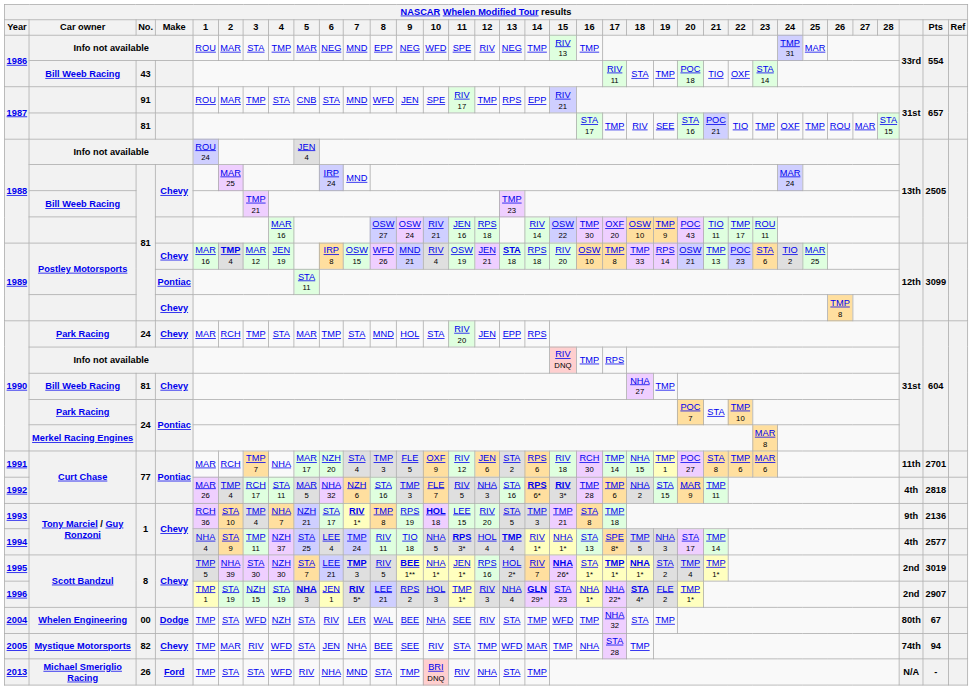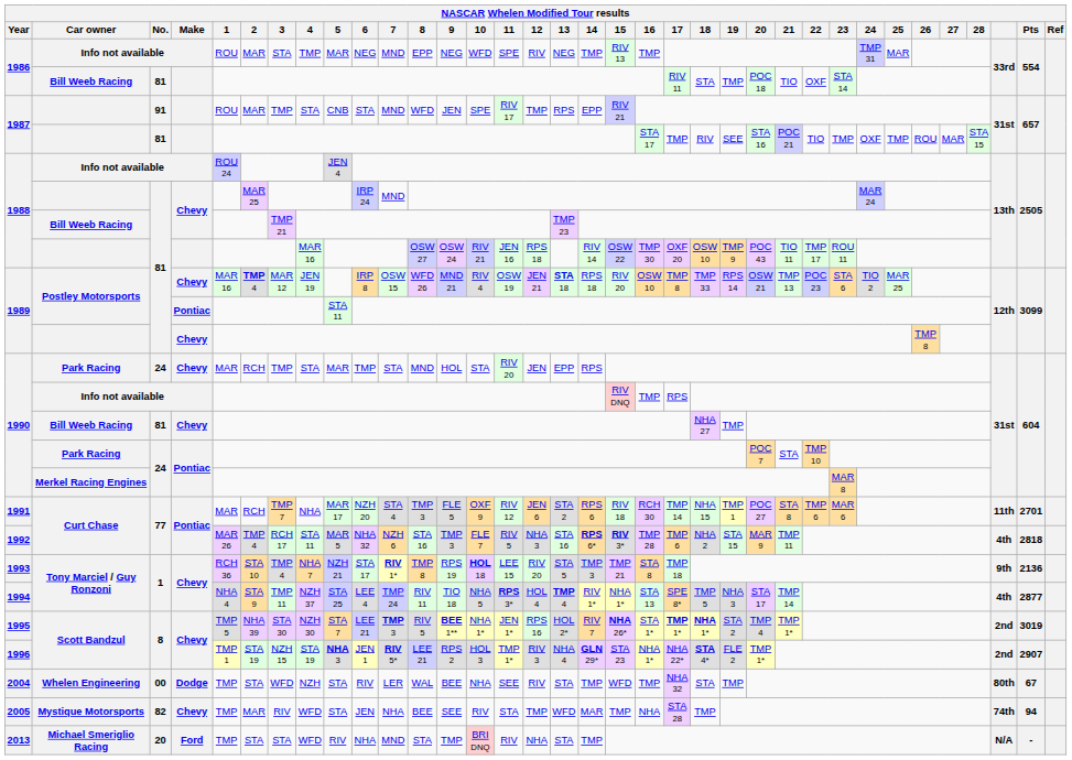 <table class="wikitable" style="text-align:center; font-size:75%">
 <tr>
 <th colspan=38><a href='#'>NASCAR</a> <a href='#'>Whelen Modified Tour</a> results</th>
 </tr>
 <tr>
 <th>Year</th>
 <th>Car owner</th>
 <th>No.</th>
 <th>Make</th>
 <th>1</th>
 <th>2</th>
 <th>3</th>
 <th>4</th>
 <th>5</th>
 <th>6</th>
 <th>7</th>
 <th>8</th>
 <th>9</th>
 <th>10</th>
 <th>11</th>
 <th>12</th>
 <th>13</th>
 <th>14</th>
 <th>15</th>
 <th>16</th>
 <th>17</th>
 <th>18</th>
 <th>19</th>
 <th>20</th>
 <th>21</th>
 <th>22</th>
 <th>23</th>
 <th>24</th>
 <th>25</th>
 <th>26</th>
 <th>27</th>
 <th>28</th>
 <th></th>
 <th>Pts</th>
 <th>Ref</th>
 </tr>
 <tr>
 <th rowspan=2><a href='#'>1986</a></th>
 <th colspan=3>Info not available</th>
 <td><a href='#'>ROU</a></td>
 <td><a href='#'>MAR</a></td>
 <td><a href='#'>STA</a></td>
 <td><a href='#'>TMP</a></td>
 <td><a href='#'>MAR</a></td>
 <td><a href='#'>NEG</a></td>
 <td><a href='#'>MND</a></td>
 <td><a href='#'>EPP</a></td>
 <td><a href='#'>NEG</a></td>
 <td><a href='#'>WFD</a></td>
 <td><a href='#'>SPE</a></td>
 <td><a href='#'>RIV</a></td>
 <td><a href='#'>NEG</a></td>
 <td><a href='#'>TMP</a></td>
 <td style="background:#DFFFDF"><a href='#'>RIV</a><br><small>13</small></td>
 <td><a href='#'>TMP</a></td>
 <td colspan=7></td>
 <td style="background:#CFCFFF"><a href='#'>TMP</a><br><small>31</small></td>
 <td><a href='#'>MAR</a></td>
 <td colspan=3></td>
 <th rowspan=2>33rd</th>
 <th rowspan=2>554</th>
 <th rowspan=2></th>
 </tr>
 <tr>
 <th><a href='#'>Bill Weeb Racing</a></th>
-<th>43</th>
+<th>81</th>
 <th></th>
 <td colspan=16></td>
 <td style="background:#DFFFDF"><a href='#'>RIV</a><br><small>11</small></td>
 <td><a href='#'>STA</a></td>
 <td><a href='#'>TMP</a></td>
 <td style="background:#DFFFDF"><a href='#'>POC</a><br><small>18</small></td>
 <td><a href='#'>TIO</a></td>
 <td><a href='#'>OXF</a></td>
 <td style="background:#DFFFDF"><a href='#'>STA</a><br><small>14</small></td>
 <td colspan=5></td>
 </tr>
 <tr>
 <th rowspan=2><a href='#'>1987</a></th>
 <th></th>
 <th>91</th>
 <th></th>
 <td><a href='#'>ROU</a></td>
 <td><a href='#'>MAR</a></td>
 <td><a href='#'>TMP</a></td>
 <td><a href='#'>STA</a></td>
 <td><a href='#'>CNB</a></td>
 <td><a href='#'>STA</a></td>
 <td><a href='#'>MND</a></td>
 <td><a href='#'>WFD</a></td>
 <td><a href='#'>JEN</a></td>
 <td><a href='#'>SPE</a></td>
 <td style="background:#DFFFDF"><a href='#'>RIV</a><br><small>17</small></td>
 <td><a href='#'>TMP</a></td>
 <td><a href='#'>RPS</a></td>
 <td><a href='#'>EPP</a></td>
 <td style="background:#CFCFFF"><a href='#'>RIV</a><br><small>21</small></td>
 <td colspan=13></td>
 <th rowspan=2>31st</th>
 <th rowspan=2>657</th>
 <th rowspan=2></th>
 </tr>
 <tr>
 <th></th>
 <th>81</th>
 <th></th>
 <td colspan=15></td>
 <td style="background:#DFFFDF"><a href='#'>STA</a><br><small>17</small></td>
 <td><a href='#'>TMP</a></td>
 <td><a href='#'>RIV</a></td>
 <td><a href='#'>SEE</a></td>
 <td style="background:#DFFFDF"><a href='#'>STA</a><br><small>16</small></td>
 <td style="background:#CFCFFF"><a href='#'>POC</a><br><small>21</small></td>
 <td><a href='#'>TIO</a></td>
 <td><a href='#'>TMP</a></td>
 <td><a href='#'>OXF</a></td>
 <td><a href='#'>TMP</a></td>
 <td><a href='#'>ROU</a></td>
 <td><a href='#'>MAR</a></td>
 <td style="background:#DFFFDF"><a href='#'>STA</a><br><small>15</small></td>
 </tr>
 <tr>
 <th rowspan=4><a href='#'>1988</a></th>
 <th colspan=3>Info not available</th>
 <td style="background:#CFCFFF"><a href='#'>ROU</a><br><small>24</small></td>
 <td colspan=3></td>
 <td style="background:#DFDFDF"><a href='#'>JEN</a><br><small>4</small></td>
 <td colspan=23></td>
 <th rowspan=4>13th</th>
 <th rowspan=4>2505</th>
 <th rowspan=4></th>
 </tr>
 <tr>
 <th></th>
 <th rowspan=6>81</th>
 <th rowspan=2><a href='#'>Chevy</a></th>
 <td></td>
 <td style="background:#EFCFFF"><a href='#'>MAR</a><br><small>25</small></td>
 <td colspan=3></td>
 <td style="background:#CFCFFF"><a href='#'>IRP</a><br><small>24</small></td>
 <td><a href='#'>MND</a></td>
 <td colspan=16></td>
 <td style="background:#CFCFFF"><a href='#'>MAR</a><br><small>24</small></td>
 <td colspan=4></td>
 </tr>
 <tr>
 <th><a href='#'>Bill Weeb Racing</a></th>
 <td colspan=2></td>
 <td style="background:#EFCFFF"><a href='#'>TMP</a><br><small>21</small></td>
 <td colspan=9></td>
 <td style="background:#EFCFFF"><a href='#'>TMP</a><br><small>23</small></td>
 <td colspan=15></td>
 </tr>
 <tr>
 <th></th>
 <th></th>
 <td colspan=3></td>
 <td style="background:#DFFFDF"><a href='#'>MAR</a><br><small>16</small></td>
 <td colspan=3></td>
 <td style="background:#CFCFFF"><a href='#'>OSW</a><br><small>27</small></td>
 <td style="background:#EFCFFF"><a href='#'>OSW</a><br><small>24</small></td>
 <td style="background:#CFCFFF"><a href='#'>RIV</a><br><small>21</small></td>
 <td style="background:#DFFFDF"><a href='#'>JEN</a><br><small>16</small></td>
 <td style="background:#DFFFDF"><a href='#'>RPS</a><br><small>18</small></td>
 <td></td>
 <td style="background:#DFFFDF"><a href='#'>RIV</a><br><small>14</small></td>
 <td style="background:#CFCFFF"><a href='#'>OSW</a><br><small>22</small></td>
 <td style="background:#EFCFFF"><a href='#'>TMP</a><br><small>30</small></td>
 <td style="background:#EFCFFF"><a href='#'>OXF</a><br><small>20</small></td>
 <td style="background:#FFDF9F"><a href='#'>OSW</a><br><small>10</small></td>
 <td style="background:#FFDF9F"><a href='#'>TMP</a><br><small>9</small></td>
 <td style="background:#EFCFFF"><a href='#'>POC</a><br><small>43</small></td>
 <td style="background:#DFFFDF"><a href='#'>TIO</a><br><small>11</small></td>
 <td style="background:#DFFFDF"><a href='#'>TMP</a><br><small>17</small></td>
 <td style="background:#DFFFDF"><a href='#'>ROU</a><br><small>11</small></td>
 <td colspan=5></td>
 </tr>
 <tr>
 <th rowspan=3><a href='#'>1989</a></th>
 <th rowspan=2><a href='#'>Postley Motorsports</a></th>
 <th><a href='#'>Chevy</a></th>
 <td style="background:#DFFFDF"><a href='#'>MAR</a><br><small>16</small></td>
 <td style="background:#DFDFDF"><strong><a href='#'>TMP</a></strong><br><small>4</small></td>
 <td style="background:#DFFFDF"><a href='#'>MAR</a><br><small>12</small></td>
 <td style="background:#DFFFDF"><a href='#'>JEN</a><br><small>19</small></td>
 <td></td>
 <td style="background:#FFDF9F"><a href='#'>IRP</a><br><small>8</small></td>
 <td style="background:#DFFFDF"><a href='#'>OSW</a><br><small>15</small></td>
 <td style="background:#EFCFFF"><a href='#'>WFD</a><br><small>26</small></td>
 <td style="background:#CFCFFF"><a href='#'>MND</a><br><small>21</small></td>
 <td style="background:#DFDFDF"><a href='#'>RIV</a><br><small>4</small></td>
 <td style="background:#DFFFDF"><a href='#'>OSW</a><br><small>19</small></td>
 <td style="background:#EFCFFF"><a href='#'>JEN</a><br><small>21</small></td>
 <td style="background:#DFFFDF"><strong><a href='#'>STA</a></strong><br><small>18</small></td>
 <td style="background:#DFFFDF"><a href='#'>RPS</a><br><small>18</small></td>
 <td style="background:#DFFFDF"><a href='#'>RIV</a><br><small>20</small></td>
 <td style="background:#FFDF9F"><a href='#'>OSW</a><br><small>10</small></td>
 <td style="background:#FFDF9F"><a href='#'>TMP</a><br><small>8</small></td>
 <td style="background:#EFCFFF"><a href='#'>TMP</a><br><small>33</small></td>
 <td style="background:#EFCFFF"><a href='#'>RPS</a><br><small>14</small></td>
 <td style="background:#CFCFFF"><a href='#'>OSW</a><br><small>21</small></td>
 <td style="background:#DFFFDF"><a href='#'>TMP</a><br><small>13</small></td>
 <td style="background:#CFCFFF"><a href='#'>POC</a><br><small>23</small></td>
 <td style="background:#FFDF9F"><a href='#'>STA</a><br><small>6</small></td>
 <td style="background:#DFDFDF"><a href='#'>TIO</a><br><small>2</small></td>
 <td style="background:#DFFFDF"><a href='#'>MAR</a><br><small>25</small></td>
 <td colspan=3></td>
 <th rowspan=3>12th</th>
 <th rowspan=3>3099</th>
 <th rowspan=3></th>
 </tr>
 <tr>
 <th><a href='#'>Pontiac</a></th>
 <td colspan=4></td>
 <td style="background:#DFFFDF"><a href='#'>STA</a><br><small>11</small></td>
 <td colspan=23></td>
 </tr>
 <tr>
 <th></th>
 <th><a href='#'>Chevy</a></th>
 <td colspan=25></td>
 <td style="background:#FFDF9F"><a href='#'>TMP</a><br><small>8</small></td>
 <td colspan=2></td>
 </tr>
 <tr>
 <th rowspan=5><a href='#'>1990</a></th>
 <th><a href='#'>Park Racing</a></th>
 <th>24</th>
 <th><a href='#'>Chevy</a></th>
 <td><a href='#'>MAR</a></td>
 <td><a href='#'>RCH</a></td>
 <td><a href='#'>TMP</a></td>
 <td><a href='#'>STA</a></td>
 <td><a href='#'>MAR</a></td>
 <td><a href='#'>TMP</a></td>
 <td><a href='#'>STA</a></td>
 <td><a href='#'>MND</a></td>
 <td><a href='#'>HOL</a></td>
 <td><a href='#'>STA</a></td>
 <td style="background:#DFFFDF"><a href='#'>RIV</a><br><small>20</small></td>
 <td><a href='#'>JEN</a></td>
 <td><a href='#'>EPP</a></td>
 <td><a href='#'>RPS</a></td>
 <td colspan=14></td>
 <th rowspan=5>31st</th>
 <th rowspan=5>604</th>
 <th rowspan=5></th>
 </tr>
 <tr>
 <th colspan=3>Info not available</th>
 <td colspan=14></td>
 <td style="background:#FFCFCF"><a href='#'>RIV</a><br><small>DNQ</small></td>
 <td><a href='#'>TMP</a></td>
 <td><a href='#'>RPS</a></td>
 <td colspan=11></td>
 </tr>
 <tr>
 <th><a href='#'>Bill Weeb Racing</a></th>
 <th>81</th>
 <th><a href='#'>Chevy</a></th>
 <td colspan=17></td>
 <td style="background:#EFCFFF"><a href='#'>NHA</a><br><small>27</small></td>
 <td><a href='#'>TMP</a></td>
 <td colspan=9></td>
 </tr>
 <tr>
 <th><a href='#'>Park Racing</a></th>
 <th rowspan=2>24</th>
 <th rowspan=2><a href='#'>Pontiac</a></th>
 <td colspan=19></td>
 <td style="background:#FFDF9F"><a href='#'>POC</a><br><small>7</small></td>
 <td><a href='#'>STA</a></td>
 <td style="background:#FFDF9F"><a href='#'>TMP</a><br><small>10</small></td>
 <td colspan=6></td>
 </tr>
 <tr>
 <th><a href='#'>Merkel Racing Engines</a></th>
 <td colspan=22></td>
 <td style="background:#FFDF9F"><a href='#'>MAR</a><br><small>8</small></td>
 <td colspan=5></td>
 </tr>
 <tr>
 <th><a href='#'>1991</a></th>
 <th rowspan=2><a href='#'>Curt Chase</a></th>
 <th rowspan=2>77</th>
 <th rowspan=2><a href='#'>Pontiac</a></th>
 <td><a href='#'>MAR</a></td>
 <td><a href='#'>RCH</a></td>
 <td style="background:#FFDF9F"><a href='#'>TMP</a><br><small>7</small></td>
 <td><a href='#'>NHA</a></td>
 <td style="background:#DFFFDF"><a href='#'>MAR</a><br><small>17</small></td>
 <td style="background:#DFFFDF"><a href='#'>NZH</a><br><small>20</small></td>
 <td style="background:#DFDFDF"><a href='#'>STA</a><br><small>4</small></td>
 <td style="background:#DFDFDF"><a href='#'>TMP</a><br><small>3</small></td>
 <td style="background:#DFDFDF"><a href='#'>FLE</a><br><small>5</small></td>
 <td style="background:#FFDF9F"><a href='#'>OXF</a><br><small>9</small></td>
 <td style="background:#DFFFDF"><a href='#'>RIV</a><br><small>12</small></td>
 <td style="background:#FFDF9F"><a href='#'>JEN</a><br><small>6</small></td>
 <td style="background:#DFDFDF"><a href='#'>STA</a><br><small>2</small></td>
 <td style="background:#FFDF9F"><a href='#'>RPS</a><br><small>6</small></td>
 <td style="background:#DFFFDF"><a href='#'>RIV</a><br><small>18</small></td>
 <td style="background:#EFCFFF"><a href='#'>RCH</a><br><small>30</small></td>
 <td style="background:#DFFFDF"><a href='#'>TMP</a><br><small>14</small></td>
 <td style="background:#DFFFDF"><a href='#'>NHA</a><br><small>15</small></td>
 <td style="background:#FFFFBF"><a href='#'>TMP</a><br><small>1</small></td>
 <td style="background:#EFCFFF"><a href='#'>POC</a><br><small>27</small></td>
 <td style="background:#FFDF9F"><a href='#'>STA</a><br><small>8</small></td>
 <td style="background:#FFDF9F"><a href='#'>TMP</a><br><small>6</small></td>
 <td style="background:#FFDF9F"><a href='#'>MAR</a><br><small>6</small></td>
 <td colspan=5></td>
 <th>11th</th>
 <th>2701</th>
 <th></th>
 </tr>
 <tr>
 <th><a href='#'>1992</a></th>
 <td style="background:#EFCFFF"><a href='#'>MAR</a><br><small>26</small></td>
 <td style="background:#DFDFDF"><a href='#'>TMP</a><br><small>4</small></td>
 <td style="background:#DFFFDF"><a href='#'>RCH</a><br><small>17</small></td>
 <td style="background:#DFFFDF"><a href='#'>STA</a><br><small>11</small></td>
 <td style="background:#DFDFDF"><a href='#'>MAR</a><br><small>5</small></td>
 <td style="background:#EFCFFF"><a href='#'>NHA</a><br><small>32</small></td>
 <td style="background:#FFDF9F"><a href='#'>NZH</a><br><small>6</small></td>
 <td style="background:#DFFFDF"><a href='#'>STA</a><br><small>16</small></td>
 <td style="background:#DFDFDF"><a href='#'>TMP</a><br><small>3</small></td>
 <td style="background:#FFDF9F"><a href='#'>FLE</a><br><small>7</small></td>
 <td style="background:#DFDFDF"><a href='#'>RIV</a><br><small>5</small></td>
 <td style="background:#DFDFDF"><a href='#'>NHA</a><br><small>3</small></td>
 <td style="background:#DFFFDF"><a href='#'>STA</a><br><small>16</small></td>
 <td style="background:#FFDF9F"><strong><a href='#'>RPS</a></strong><br><small>6*</small></td>
 <td style="background:#DFDFDF"><strong><a href='#'>RIV</a></strong><br><small>3*</small></td>
 <td style="background:#EFCFFF"><a href='#'>TMP</a><br><small>28</small></td>
 <td style="background:#FFDF9F"><a href='#'>TMP</a><br><small>6</small></td>
 <td style="background:#DFDFDF"><a href='#'>NHA</a><br><small>2</small></td>
 <td style="background:#DFFFDF"><a href='#'>STA</a><br><small>15</small></td>
 <td style="background:#FFDF9F"><a href='#'>MAR</a><br><small>9</small></td>
 <td style="background:#DFFFDF"><a href='#'>TMP</a><br><small>11</small></td>
 <td colspan=7></td>
 <th>4th</th>
 <th>2818</th>
 <th></th>
 </tr>
 <tr>
 <th><a href='#'>1993</a></th>
 <th rowspan=2><a href='#'>Tony Marciel</a> / <a href='#'>Guy Ronzoni</a></th>
 <th rowspan=2>1</th>
 <th rowspan=2><a href='#'>Chevy</a></th>
 <td style="background:#EFCFFF"><a href='#'>RCH</a><br><small>36</small></td>
 <td style="background:#FFDF9F"><a href='#'>STA</a><br><small>10</small></td>
 <td style="background:#DFDFDF"><a href='#'>TMP</a><br><small>4</small></td>
 <td style="background:#FFDF9F"><a href='#'>NHA</a><br><small>7</small></td>
 <td style="background:#CFCFFF"><a href='#'>NZH</a><br><small>21</small></td>
 <td style="background:#DFFFDF"><a href='#'>STA</a><br><small>17</small></td>
 <td style="background:#FFFFBF"><strong><a href='#'>RIV</a></strong><br><small>1*</small></td>
 <td style="background:#FFDF9F"><a href='#'>TMP</a><br><small>8</small></td>
 <td style="background:#DFFFDF"><a href='#'>RPS</a><br><small>19</small></td>
 <td style="background:#EFCFFF"><strong><a href='#'>HOL</a></strong><br><small>18</small></td>
 <td style="background:#DFFFDF"><a href='#'>LEE</a><br><small>15</small></td>
 <td style="background:#DFFFDF"><a href='#'>RIV</a><br><small>20</small></td>
 <td style="background:#DFDFDF"><a href='#'>STA</a><br><small>5</small></td>
 <td style="background:#DFDFDF"><a href='#'>TMP</a><br><small>3</small></td>
 <td style="background:#EFCFFF"><a href='#'>TMP</a><br><small>21</small></td>
 <td style="background:#FFDF9F"><a href='#'>STA</a><br><small>8</small></td>
 <td style="background:#DFFFDF"><a href='#'>TMP</a><br><small>18</small></td>
 <td colspan=11></td>
 <th>9th</th>
 <th>2136</th>
 <th></th>
 </tr>
 <tr>
 <th><a href='#'>1994</a></th>
 <td style="background:#DFDFDF"><a href='#'>NHA</a><br><small>4</small></td>
 <td style="background:#FFDF9F"><a href='#'>STA</a><br><small>9</small></td>
 <td style="background:#DFFFDF"><a href='#'>TMP</a><br><small>11</small></td>
 <td style="background:#EFCFFF"><a href='#'>NZH</a><br><small>37</small></td>
 <td style="background:#CFCFFF"><a href='#'>STA</a><br><small>25</small></td>
 <td style="background:#DFDFDF"><a href='#'>LEE</a><br><small>4</small></td>
 <td style="background:#CFCFFF"><a href='#'>TMP</a><br><small>24</small></td>
 <td style="background:#DFFFDF"><a href='#'>RIV</a><br><small>11</small></td>
 <td style="background:#DFFFDF"><a href='#'>TIO</a><br><small>18</small></td>
 <td style="background:#DFDFDF"><a href='#'>NHA</a><br><small>5</small></td>
 <td style="background:#DFDFDF"><strong><a href='#'>RPS</a></strong><br><small>3*</small></td>
 <td style="background:#DFDFDF"><a href='#'>HOL</a><br><small>4</small></td>
 <td style="background:#DFDFDF"><strong><a href='#'>TMP</a></strong><br><small>4</small></td>
 <td style="background:#FFFFBF"><a href='#'>RIV</a><br><small>1*</small></td>
 <td style="background:#FFFFBF"><a href='#'>NHA</a><br><small>1*</small></td>
 <td style="background:#DFFFDF"><a href='#'>STA</a><br><small>13</small></td>
 <td style="background:#FFDF9F"><a href='#'>SPE</a><br><small>8*</small></td>
 <td style="background:#DFDFDF"><a href='#'>TMP</a><br><small>5</small></td>
 <td style="background:#DFDFDF"><a href='#'>NHA</a><br><small>3</small></td>
 <td style="background:#EFCFFF"><a href='#'>STA</a><br><small>17</small></td>
 <td style="background:#DFFFDF"><a href='#'>TMP</a><br><small>14</small></td>
 <td colspan=7></td>
 <th>4th</th>
-<th>2577</th>
+<th>2877</th>
 <th></th>
 </tr>
 <tr>
 <th><a href='#'>1995</a></th>
 <th rowspan=2><a href='#'>Scott Bandzul</a></th>
 <th rowspan=2>8</th>
 <th rowspan=2><a href='#'>Chevy</a></th>
 <td style="background:#DFDFDF"><a href='#'>TMP</a><br><small>5</small></td>
 <td style="background:#EFCFFF"><a href='#'>NHA</a><br><small>39</small></td>
 <td style="background:#EFCFFF"><a href='#'>STA</a><br><small>30</small></td>
 <td style="background:#EFCFFF"><a href='#'>NZH</a><br><small>30</small></td>
 <td style="background:#FFDF9F"><a href='#'>STA</a><br><small>7</small></td>
 <td style="background:#CFCFFF"><a href='#'>LEE</a><br><small>21</small></td>
 <td style="background:#DFDFDF"><strong><a href='#'>TMP</a></strong><br><small>3</small></td>
 <td style="background:#DFDFDF"><a href='#'>RIV</a><br><small>5</small></td>
 <td style="background:#FFFFBF"><strong><a href='#'>BEE</a></strong><br><small>1**</small></td>
 <td style="background:#FFFFBF"><a href='#'>NHA</a><br><small>1*</small></td>
 <td style="background:#FFFFBF"><a href='#'>JEN</a><br><small>1*</small></td>
 <td style="background:#DFFFDF"><a href='#'>RPS</a><br><small>16</small></td>
 <td style="background:#DFDFDF"><a href='#'>HOL</a><br><small>2*</small></td>
 <td style="background:#FFDF9F"><a href='#'>RIV</a><br><small>7</small></td>
 <td style="background:#EFCFFF"><strong><a href='#'>NHA</a></strong><br><small>26*</small></td>
 <td style="background:#FFFFBF"><a href='#'>STA</a><br><small>1*</small></td>
 <td style="background:#FFFFBF"><strong><a href='#'>TMP</a></strong><br><small>1*</small></td>
 <td style="background:#FFFFBF"><strong><a href='#'>NHA</a></strong><br><small>1*</small></td>
 <td style="background:#DFDFDF"><a href='#'>STA</a><br><small>2</small></td>
 <td style="background:#DFDFDF"><a href='#'>TMP</a><br><small>4</small></td>
 <td style="background:#FFFFBF"><a href='#'>TMP</a><br><small>1*</small></td>
 <td colspan=7></td>
 <th>2nd</th>
 <th>3019</th>
 <th></th>
 </tr>
 <tr>
 <th><a href='#'>1996</a></th>
 <td style="background:#FFFFBF"><a href='#'>TMP</a><br><small>1</small></td>
 <td style="background:#DFFFDF"><a href='#'>STA</a><br><small>19</small></td>
 <td style="background:#DFFFDF"><a href='#'>NZH</a><br><small>15</small></td>
 <td style="background:#DFFFDF"><a href='#'>STA</a><br><small>19</small></td>
 <td style="background:#DFDFDF"><strong><a href='#'>NHA</a></strong><br><small>3</small></td>
 <td style="background:#FFFFBF"><a href='#'>JEN</a><br><small>1</small></td>
 <td style="background:#DFDFDF"><strong><a href='#'>RIV</a></strong><br><small>5*</small></td>
 <td style="background:#CFCFFF"><a href='#'>LEE</a><br><small>21</small></td>
 <td style="background:#DFDFDF"><a href='#'>RPS</a><br><small>2</small></td>
 <td style="background:#DFDFDF"><a href='#'>HOL</a><br><small>3</small></td>
 <td style="background:#FFFFBF"><a href='#'>TMP</a><br><small>1*</small></td>
 <td style="background:#DFDFDF"><a href='#'>RIV</a><br><small>3</small></td>
 <td style="background:#DFDFDF"><a href='#'>NHA</a><br><small>4</small></td>
 <td style="background:#EFCFFF"><strong><a href='#'>GLN</a></strong><br><small>29*</small></td>
 <td style="background:#EFCFFF"><a href='#'>STA</a><br><small>23</small></td>
 <td style="background:#FFFFBF"><a href='#'>NHA</a><br><small>1*</small></td>
 <td style="background:#EFCFFF"><a href='#'>NHA</a><br><small>22*</small></td>
 <td style="background:#DFDFDF"><strong><a href='#'>STA</a></strong><br><small>4*</small></td>
 <td style="background:#DFDFDF"><a href='#'>FLE</a><br><small>2</small></td>
 <td style="background:#FFFFBF"><a href='#'>TMP</a><br><small>1*</small></td>
 <td colspan=8></td>
 <th>2nd</th>
 <th>2907</th>
 <th></th>
 </tr>
 <tr>
 <th><a href='#'>2004</a></th>
 <th><a href='#'>Whelen Engineering</a></th>
 <th>00</th>
 <th><a href='#'>Dodge</a></th>
 <td><a href='#'>TMP</a></td>
 <td><a href='#'>STA</a></td>
 <td><a href='#'>WFD</a></td>
 <td><a href='#'>NZH</a></td>
 <td><a href='#'>STA</a></td>
 <td><a href='#'>RIV</a></td>
 <td><a href='#'>LER</a></td>
 <td><a href='#'>WAL</a></td>
 <td><a href='#'>BEE</a></td>
 <td><a href='#'>NHA</a></td>
 <td><a href='#'>SEE</a></td>
 <td><a href='#'>RIV</a></td>
 <td><a href='#'>STA</a></td>
 <td><a href='#'>TMP</a></td>
 <td><a href='#'>WFD</a></td>
 <td><a href='#'>TMP</a></td>
 <td style="background:#EFCFFF"><a href='#'>NHA</a><br><small>32</small></td>
 <td><a href='#'>STA</a></td>
 <td><a href='#'>TMP</a></td>
 <td colspan=9></td>
 <th>80th</th>
 <th>67</th>
 <th></th>
 </tr>
 <tr>
 <th><a href='#'>2005</a></th>
 <th><a href='#'>Mystique Motorsports</a></th>
 <th>82</th>
 <th><a href='#'>Chevy</a></th>
 <td><a href='#'>TMP</a></td>
 <td><a href='#'>MAR</a></td>
 <td><a href='#'>RIV</a></td>
 <td><a href='#'>WFD</a></td>
 <td><a href='#'>STA</a></td>
 <td><a href='#'>JEN</a></td>
 <td><a href='#'>NHA</a></td>
 <td><a href='#'>BEE</a></td>
 <td><a href='#'>SEE</a></td>
 <td><a href='#'>RIV</a></td>
 <td><a href='#'>STA</a></td>
 <td><a href='#'>TMP</a></td>
 <td><a href='#'>WFD</a></td>
 <td><a href='#'>MAR</a></td>
 <td><a href='#'>TMP</a></td>
 <td><a href='#'>NHA</a></td>
 <td style="background:#EFCFFF"><a href='#'>STA</a><br><small>28</small></td>
 <td><a href='#'>TMP</a></td>
 <td colspan=10></td>
 <th>74th</th>
 <th>94</th>
 <th></th>
 </tr>
 <tr>
 <th><a href='#'>2013</a></th>
 <th><a href='#'>Michael Smeriglio Racing</a></th>
-<th>26</th>
+<th>20</th>
 <th><a href='#'>Ford</a></th>
 <td><a href='#'>TMP</a></td>
 <td><a href='#'>STA</a></td>
 <td><a href='#'>STA</a></td>
 <td><a href='#'>WFD</a></td>
 <td><a href='#'>RIV</a></td>
 <td><a href='#'>NHA</a></td>
 <td><a href='#'>MND</a></td>
 <td><a href='#'>STA</a></td>
 <td><a href='#'>TMP</a></td>
 <td style="background:#FFCFCF"><a href='#'>BRI</a><br><small>DNQ</small></td>
 <td><a href='#'>RIV</a></td>
 <td><a href='#'>NHA</a></td>
 <td><a href='#'>STA</a></td>
 <td><a href='#'>TMP</a></td>
 <td colspan=14></td>
 <th>N/A</th>
 <th>-</th>
 <th></th>
 </tr>
 </table>
